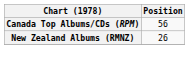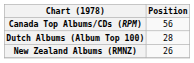 <table class="wikitable sortable plainrowheaders" style="text-align:center">
 <tr>
 <th scope="col">Chart (1978)</th>
 <th scope="col">Position</th>
 </tr>
 <tr>
 <th scope="row">Canada Top Albums/CDs (<em>RPM</em>)</th>
 <td>56</td>
 </tr>
 <tr>
+<th scope="row">Dutch Albums (Album Top 100)</th>
+<td>28</td>
+</tr>
+<tr>
 <th scope="row">New Zealand Albums (RMNZ)</th>
 <td>26</td>
 </tr>
 <tr>
 </tr>
 </table>
